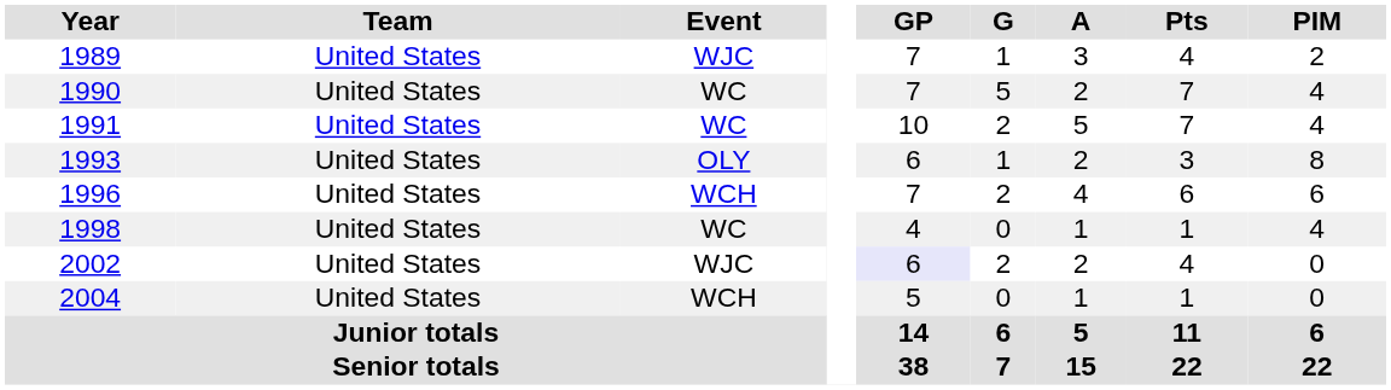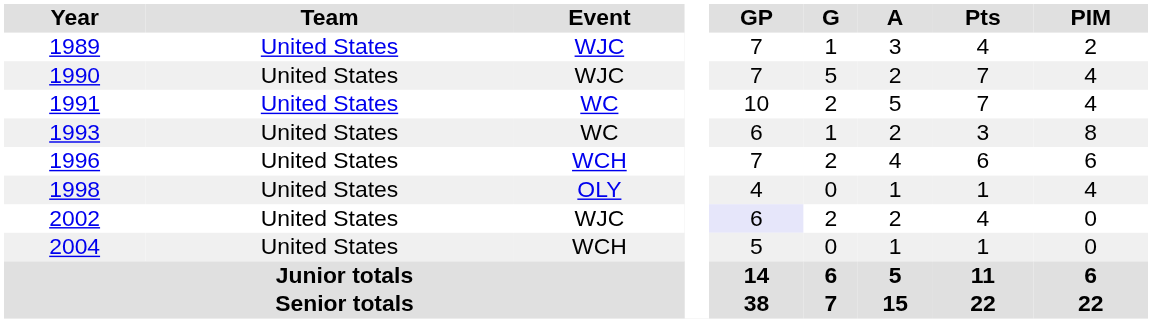 <table border="0" cellpadding="1" cellspacing="0" style="text-align:center; width:50em">
 <tr ALIGN="center" bgcolor="#e0e0e0">
 <th>Year</th>
 <th>Team</th>
 <th>Event</th>
 <th rowspan="99" bgcolor="#ffffff"> </th>
 <th>GP</th>
 <th>G</th>
 <th>A</th>
 <th>Pts</th>
 <th>PIM</th>
 </tr>
 <tr>
 <td><a href='#'>1989</a></td>
 <td><a href='#'>United States</a></td>
 <td><a href='#'>WJC</a></td>
 <td>7</td>
 <td>1</td>
 <td>3</td>
 <td>4</td>
 <td>2</td>
 </tr>
 <tr bgcolor="#f0f0f0">
 <td><a href='#'>1990</a></td>
 <td>United States</td>
-<td>WC</td>
+<td>WJC</td>
 <td>7</td>
 <td>5</td>
 <td>2</td>
 <td>7</td>
 <td>4</td>
 </tr>
 <tr>
 <td><a href='#'>1991</a></td>
 <td><a href='#'>United States</a></td>
 <td><a href='#'>WC</a></td>
 <td>10</td>
 <td>2</td>
 <td>5</td>
 <td>7</td>
 <td>4</td>
 </tr>
 <tr bgcolor="#f0f0f0">
 <td><a href='#'>1993</a></td>
 <td>United States</td>
-<td><a href='#'>OLY</a></td>
+<td>WC</td>
 <td>6</td>
 <td>1</td>
 <td>2</td>
 <td>3</td>
 <td>8</td>
 </tr>
 <tr>
 <td><a href='#'>1996</a></td>
 <td>United States</td>
 <td><a href='#'>WCH</a></td>
 <td>7</td>
 <td>2</td>
 <td>4</td>
 <td>6</td>
 <td>6</td>
 </tr>
 <tr bgcolor="#f0f0f0">
 <td><a href='#'>1998</a></td>
 <td>United States</td>
-<td>WC</td>
+<td><a href='#'>OLY</a></td>
 <td>4</td>
 <td>0</td>
 <td>1</td>
 <td>1</td>
 <td>4</td>
 </tr>
 <tr>
 <td><a href='#'>2002</a></td>
 <td>United States</td>
 <td>WJC</td>
 <td style="background: lavender;">6</td>
 <td>2</td>
 <td>2</td>
 <td>4</td>
 <td>0</td>
 </tr>
 <tr bgcolor="#f0f0f0">
 <td><a href='#'>2004</a></td>
 <td>United States</td>
 <td>WCH</td>
 <td>5</td>
 <td>0</td>
 <td>1</td>
 <td>1</td>
 <td>0</td>
 </tr>
 <tr bgcolor="#e0e0e0">
 <th colspan=3>Junior totals</th>
 <th>14</th>
 <th>6</th>
 <th>5</th>
 <th>11</th>
 <th>6</th>
 </tr>
 <tr bgcolor="#e0e0e0">
 <th colspan=3>Senior totals</th>
 <th>38</th>
 <th>7</th>
 <th>15</th>
 <th>22</th>
 <th>22</th>
 </tr>
 </table>
